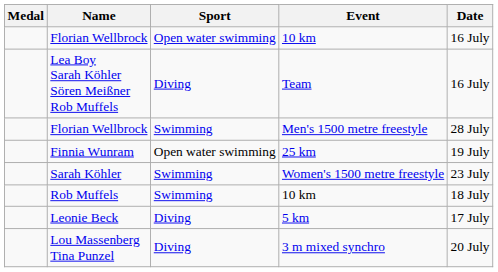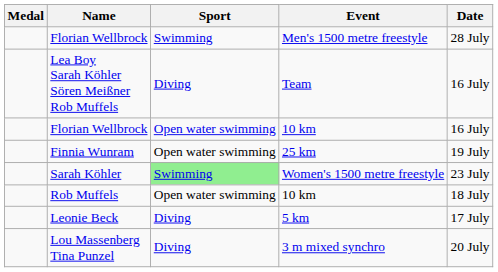 <table class="wikitable sortable" style="font-size:90%">
 <tr>
 <th>Medal</th>
 <th>Name</th>
 <th>Sport</th>
 <th>Event</th>
 <th>Date</th>
 </tr>
 <tr>
 <td></td>
 <td><a href='#'>Florian Wellbrock</a></td>
-<td><a href='#'>Open water swimming</a></td>
-<td><a href='#'>10 km</a></td>
-<td>16 July</td>
+<td><a href='#'>Swimming</a></td>
+<td><a href='#'>Men's 1500 metre freestyle</a></td>
+<td>28 July</td>
 </tr>
 <tr>
 <td></td>
 <td><a href='#'>Lea Boy</a><br><a href='#'>Sarah Köhler</a><br><a href='#'>Sören Meißner</a><br><a href='#'>Rob Muffels</a></td>
 <td><a href='#'>Diving</a></td>
 <td><a href='#'>Team</a></td>
 <td>16 July</td>
 </tr>
 <tr>
 <td></td>
 <td><a href='#'>Florian Wellbrock</a></td>
-<td><a href='#'>Swimming</a></td>
-<td><a href='#'>Men's 1500 metre freestyle</a></td>
-<td>28 July</td>
+<td><a href='#'>Open water swimming</a></td>
+<td><a href='#'>10 km</a></td>
+<td>16 July</td>
 </tr>
 <tr>
 <td></td>
 <td><a href='#'>Finnia Wunram</a></td>
 <td>Open water swimming</td>
 <td><a href='#'>25 km</a></td>
 <td>19 July</td>
 </tr>
 <tr>
 <td></td>
 <td><a href='#'>Sarah Köhler</a></td>
-<td><a href='#'>Swimming</a></td>
+<td style="background: lightgreen;"><a href='#'>Swimming</a></td>
 <td><a href='#'>Women's 1500 metre freestyle</a></td>
 <td>23 July</td>
 </tr>
 <tr>
 <td></td>
 <td><a href='#'>Rob Muffels</a></td>
-<td><a href='#'>Swimming</a></td>
+<td>Open water swimming</td>
 <td>10 km</td>
 <td>18 July</td>
 </tr>
 <tr>
 <td></td>
 <td><a href='#'>Leonie Beck</a></td>
 <td><a href='#'>Diving</a></td>
 <td><a href='#'>5 km</a></td>
 <td>17 July</td>
 </tr>
 <tr>
 <td></td>
 <td><a href='#'>Lou Massenberg</a><br><a href='#'>Tina Punzel</a></td>
 <td><a href='#'>Diving</a></td>
 <td><a href='#'>3 m mixed synchro</a></td>
 <td>20 July</td>
 </tr>
 </table>
